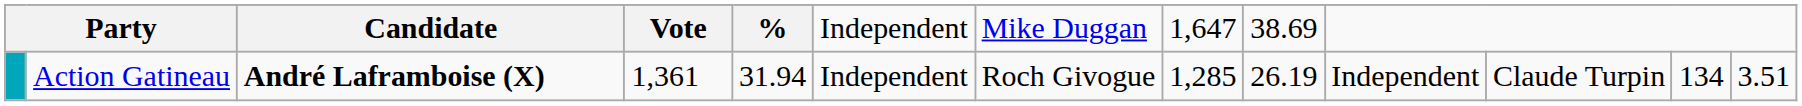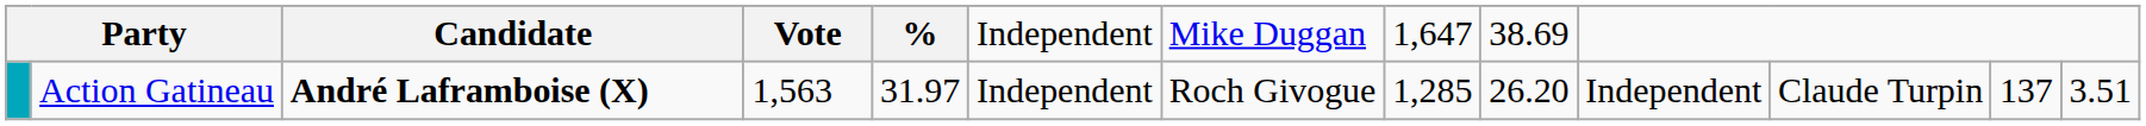 <table class="wikitable">
 <tr>
 <th bgcolor="#DDDDFF" width="100px" colspan="2">Party</th>
 <th bgcolor="#DDDDFF" width="200px">Candidate</th>
 <th bgcolor="#DDDDFF" width="50px">Vote</th>
 <th bgcolor="#DDDDFF" width="30px">%<br></th>
 <td>Independent</td>
 <td><a href='#'>Mike Duggan</a></td>
 <td>1,647</td>
 <td>38.69</td>
 </tr>
 <tr>
 <td bgcolor=#00a7ba> </td>
 <td><a href='#'>Action Gatineau</a></td>
 <td><strong>André Laframboise (X)</strong></td>
-<td>1,361</td>
-<td>31.94<br></td>
+<td>1,563</td>
+<td>31.97<br></td>
 <td>Independent</td>
 <td>Roch Givogue</td>
 <td>1,285</td>
-<td>26.19<br></td>
+<td>26.20<br></td>
 <td>Independent</td>
 <td>Claude Turpin</td>
-<td>134</td>
+<td>137</td>
 <td>3.51</td>
 </tr>
 </table>
